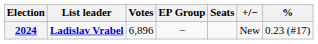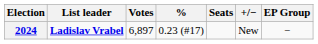 <table class="wikitable" style=text-align:center;">
 <tr>
 <th>Election</th>
 <th>List leader</th>
 <th>Votes</th>
-<th>EP Group</th>
+<th>%</th>
 <th>Seats</th>
 <th>+/−</th>
-<th>%</th>
+<th>EP Group</th>
 </tr>
 <tr>
 <th><a href='#'>2024</a></th>
 <td><strong><a href='#'>Ladislav Vrabel</a></strong></td>
-<td>6,896</td>
-<td>−</td>
+<td>6,897</td>
+<td>0.23 (#17)</td>
 <td></td>
 <td>New</td>
-<td>0.23 (#17)</td>
+<td>−</td>
 </tr>
 </table>
